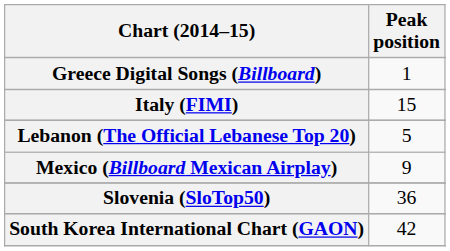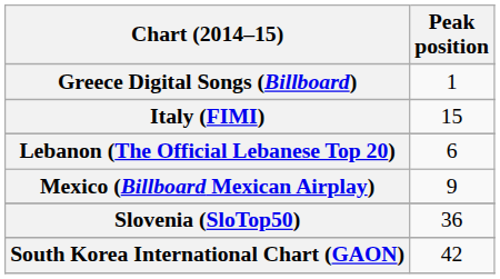 <table class="wikitable sortable plainrowheaders" style="text-align:center">
 <tr>
 <th>Chart (2014–15)</th>
 <th>Peak<br>position</th>
 </tr>
 <tr>
 </tr>
 <tr>
 </tr>
 <tr>
 </tr>
 <tr>
 </tr>
 <tr>
 </tr>
 <tr>
 </tr>
 <tr>
 </tr>
 <tr>
 </tr>
 <tr>
 </tr>
 <tr>
 </tr>
 <tr>
 </tr>
 <tr>
 </tr>
 <tr>
 <th scope="row">Greece Digital Songs (<em><a href='#'>Billboard</a></em>)</th>
 <td style="text-align:center;">1</td>
 </tr>
 <tr>
 </tr>
 <tr>
 </tr>
 <tr>
 <th scope="row">Italy (<a href='#'>FIMI</a>)</th>
 <td align="center">15</td>
 </tr>
 <tr>
 </tr>
 <tr>
 <th scope="row">Lebanon (<a href='#'>The Official Lebanese Top 20</a>)</th>
-<td style="text-align:center;">5</td>
+<td style="text-align:center;">6</td>
 </tr>
 <tr>
 <th scope="row">Mexico (<a href='#'><em>Billboard</em> Mexican Airplay</a>)</th>
 <td style="text-align:center;">9</td>
 </tr>
 <tr>
 </tr>
 <tr>
 </tr>
 <tr>
 </tr>
 <tr>
 </tr>
 <tr>
 </tr>
 <tr>
 </tr>
 <tr>
 </tr>
 <tr>
 </tr>
 <tr>
 <th scope="row">Slovenia (<a href='#'>SloTop50</a>)</th>
 <td align=center>36</td>
 </tr>
 <tr>
 </tr>
 <tr>
 <th scope="row">South Korea International Chart (<a href='#'>GAON</a>)</th>
 <td style="text-align:center;">42</td>
 </tr>
 <tr>
 </tr>
 <tr>
 </tr>
 <tr>
 </tr>
 <tr>
 </tr>
 <tr>
 </tr>
 <tr>
 </tr>
 <tr>
 </tr>
 </table>
